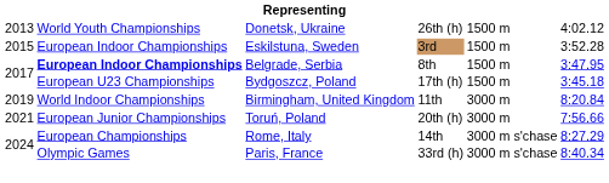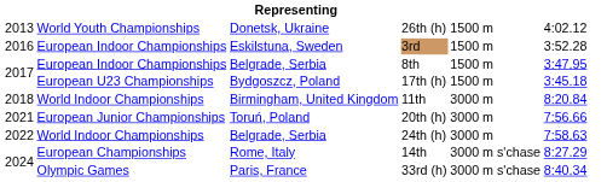 <table>
 <tr>
 <th colspan="6">Representing </th>
 </tr>
 <tr>
 <td>2013</td>
 <td><a href='#'>World Youth Championships</a></td>
 <td><a href='#'>Donetsk, Ukraine</a></td>
 <td>26th (h)</td>
 <td>1500 m</td>
 <td>4:02.12</td>
 </tr>
 <tr>
-<td>2015</td>
+<td>2016</td>
 <td><a href='#'>European Indoor Championships</a></td>
 <td><a href='#'>Eskilstuna, Sweden</a></td>
 <td bgcolor=cc9966>3rd</td>
 <td>1500 m</td>
 <td>3:52.28</td>
 </tr>
 <tr>
 <td rowspan=2>2017</td>
-<td><strong><a href='#'>European Indoor Championships</a></strong></td>
+<td><a href='#'>European Indoor Championships</a></td>
 <td><a href='#'>Belgrade, Serbia</a></td>
 <td>8th</td>
 <td>1500 m</td>
 <td><a href='#'>3:47.95</a></td>
 </tr>
 <tr>
 <td><a href='#'>European U23 Championships</a></td>
 <td><a href='#'>Bydgoszcz, Poland</a></td>
 <td>17th (h)</td>
 <td>1500 m</td>
 <td><a href='#'>3:45.18</a></td>
 </tr>
 <tr>
-<td>2019</td>
+<td>2018</td>
 <td><a href='#'>World Indoor Championships</a></td>
 <td><a href='#'>Birmingham, United Kingdom</a></td>
 <td>11th</td>
 <td>3000 m</td>
 <td><a href='#'>8:20.84</a></td>
 </tr>
 <tr>
 <td>2021</td>
 <td><a href='#'>European Junior Championships</a></td>
 <td><a href='#'>Toruń, Poland</a></td>
 <td>20th (h)</td>
 <td>3000 m</td>
 <td><a href='#'>7:56.66</a></td>
+</tr>
+<tr>
+<td>2022</td>
+<td><a href='#'>World Indoor Championships</a></td>
+<td><a href='#'>Belgrade, Serbia</a></td>
+<td>24th (h)</td>
+<td>3000 m</td>
+<td><a href='#'>7:58.63</a></td>
 </tr>
 <tr>
 <td rowspan=2>2024</td>
 <td><a href='#'>European Championships</a></td>
 <td><a href='#'>Rome, Italy</a></td>
 <td>14th</td>
 <td>3000 m s'chase</td>
 <td><a href='#'>8:27.29</a></td>
 </tr>
 <tr>
 <td><a href='#'>Olympic Games</a></td>
 <td><a href='#'>Paris, France</a></td>
 <td>33rd (h)</td>
 <td>3000 m s'chase</td>
 <td><a href='#'>8:40.34</a></td>
 </tr>
 </table>
